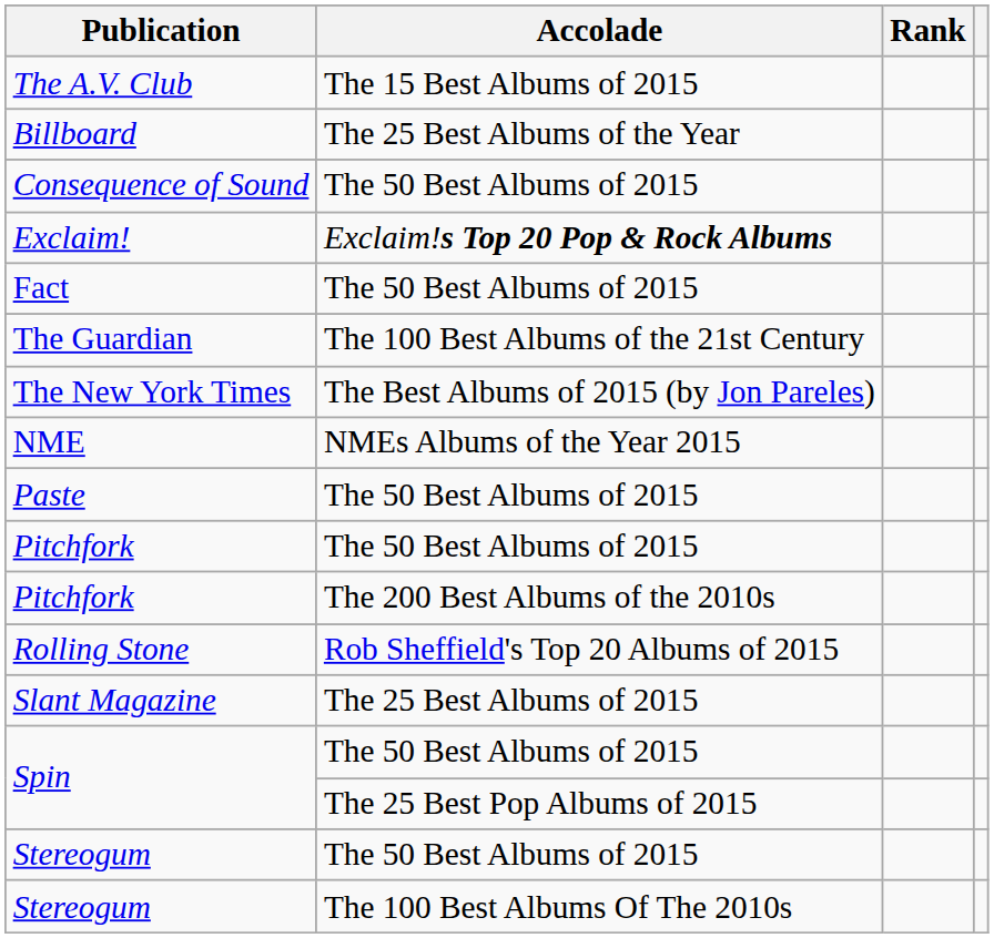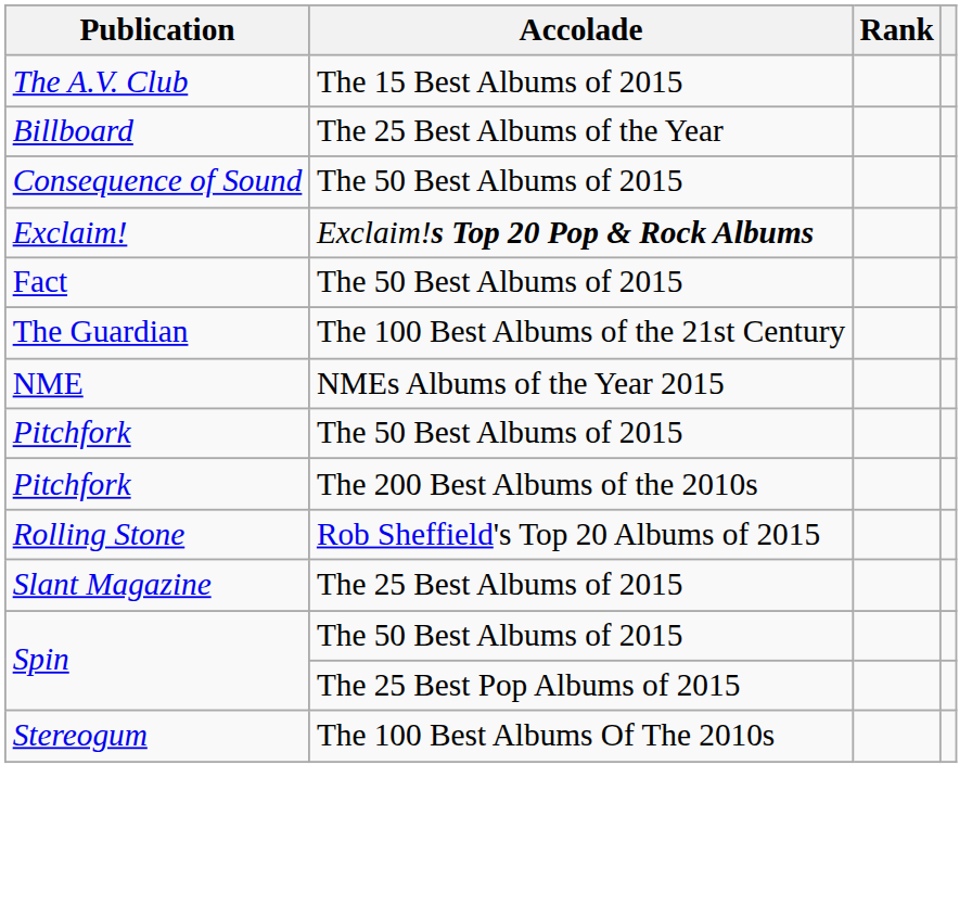 <table class="sortable wikitable">
 <tr>
 <th>Publication</th>
 <th>Accolade</th>
 <th>Rank</th>
 <th class="unsortable"></th>
 </tr>
 <tr>
 <td data-sort-value="AV Club"><em><a href='#'>The A.V. Club</a></em></td>
 <td>The 15 Best Albums of 2015</td>
 <td></td>
 <td></td>
 </tr>
 <tr>
 <td><em><a href='#'>Billboard</a></em></td>
 <td>The 25 Best Albums of the Year</td>
 <td></td>
 <td></td>
 </tr>
 <tr>
 <td><em><a href='#'>Consequence of Sound</a></em></td>
 <td>The 50 Best Albums of 2015</td>
 <td></td>
 <td></td>
 </tr>
 <tr>
 <td><em><a href='#'>Exclaim!</a></em></td>
 <td><em>Exclaim!<strong>s Top 20 Pop & Rock Albums</td>
 <td></td>
 <td></td>
 </tr>
 <tr>
 <td></em><a href='#'>Fact</a><em></td>
 <td>The 50 Best Albums of 2015</td>
 <td></td>
 <td></td>
 </tr>
 <tr>
 <td></em><a href='#'>The Guardian</a><em></td>
 <td>The 100 Best Albums of the 21st Century</td>
 <td></td>
 <td></td>
 </tr>
 <tr>
-<td data-sort-value="New York Times"></em><a href='#'>The New York Times</a><em></td>
-<td>The Best Albums of 2015 (by <a href='#'>Jon Pareles</a>)</td>
-<td></td>
-<td></td>
-</tr>
-<tr>
 <td></em><a href='#'>NME</a><em></td>
 <td></em>NME</strong>s Albums of the Year 2015</td>
-<td></td>
-<td></td>
-</tr>
-<tr>
-<td><em><a href='#'>Paste</a></em></td>
-<td>The 50 Best Albums of 2015</td>
 <td></td>
 <td></td>
 </tr>
 <tr>
 <td><em><a href='#'>Pitchfork</a></em></td>
 <td>The 50 Best Albums of 2015</td>
 <td></td>
 <td></td>
 </tr>
 <tr>
 <td><em><a href='#'>Pitchfork</a></em></td>
 <td>The 200 Best Albums of the 2010s</td>
 <td></td>
 <td></td>
 </tr>
 <tr>
 <td><em><a href='#'>Rolling Stone</a></em></td>
 <td><a href='#'>Rob Sheffield</a>'s Top 20 Albums of 2015</td>
 <td></td>
 <td></td>
 </tr>
 <tr>
 <td><em><a href='#'>Slant Magazine</a></em></td>
 <td>The 25 Best Albums of 2015</td>
 <td></td>
 <td></td>
 </tr>
 <tr>
 <td rowspan="2"><em><a href='#'>Spin</a></em></td>
 <td>The 50 Best Albums of 2015</td>
 <td></td>
 <td></td>
 </tr>
 <tr>
 <td>The 25 Best Pop Albums of 2015</td>
 <td></td>
 <td></td>
 </tr>
 <tr>
 <td><em><a href='#'>Stereogum</a></em></td>
-<td>The 50 Best Albums of 2015</td>
-<td></td>
-<td></td>
-</tr>
-<tr>
-<td><em><a href='#'>Stereogum</a></em></td>
 <td>The 100 Best Albums Of The 2010s</td>
 <td></td>
 <td></td>
 </tr>
 </table>
